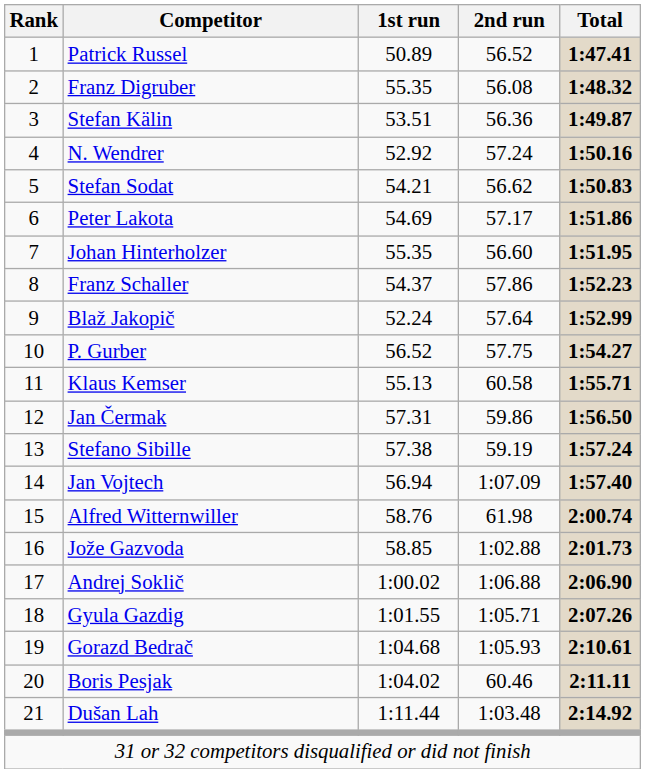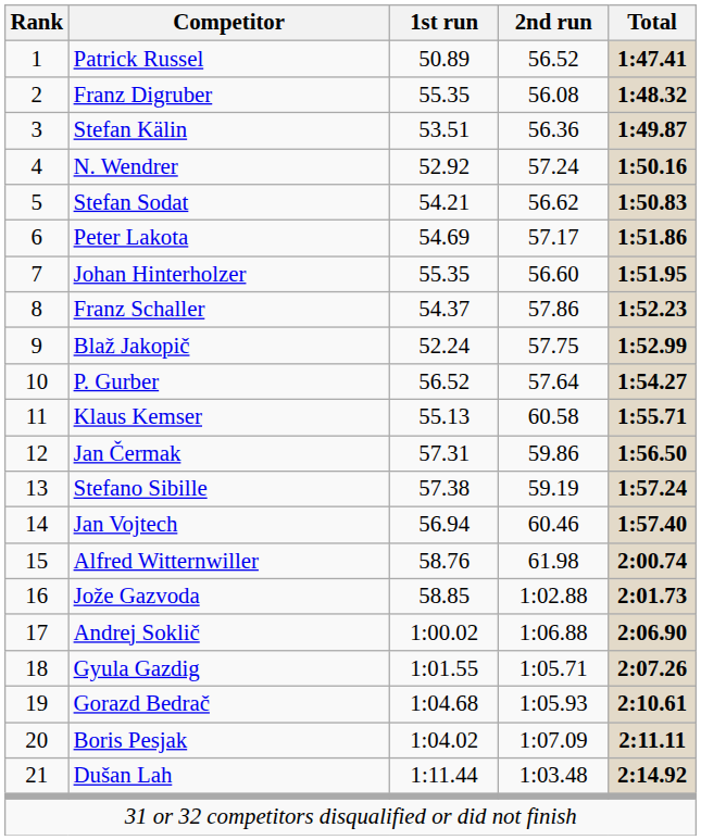 <table class="wikitable">
 <tr>
 <th width=15>Rank</th>
 <th width=220>Competitor</th>
 <th width=70 align=center>1st run</th>
 <th width=70>2nd run</th>
 <th width=55>Total</th>
 </tr>
 <tr>
 <td align=center>1</td>
 <td> <a href='#'>Patrick Russel</a></td>
 <td align=center>50.89</td>
 <td align=center>56.52</td>
 <td align=center bgcolor=#E3DAC9><strong>1:47.41</strong></td>
 </tr>
 <tr>
 <td align=center>2</td>
 <td> <a href='#'>Franz Digruber</a></td>
 <td align=center>55.35</td>
 <td align=center>56.08</td>
 <td align=center bgcolor=#E3DAC9><strong>1:48.32</strong></td>
 </tr>
 <tr>
 <td align=center>3</td>
 <td> <a href='#'>Stefan Kälin</a></td>
 <td align=center>53.51</td>
 <td align=center>56.36</td>
 <td align=center bgcolor=#E3DAC9><strong>1:49.87</strong></td>
 </tr>
 <tr>
 <td align=center>4</td>
 <td> <a href='#'>N. Wendrer</a></td>
 <td align=center>52.92</td>
 <td align=center>57.24</td>
 <td align=center bgcolor=#E3DAC9><strong>1:50.16</strong></td>
 </tr>
 <tr>
 <td align=center>5</td>
 <td> <a href='#'>Stefan Sodat</a></td>
 <td align=center>54.21</td>
 <td align=center>56.62</td>
 <td align=center bgcolor=#E3DAC9><strong>1:50.83</strong></td>
 </tr>
 <tr>
 <td align=center>6</td>
 <td> <a href='#'>Peter Lakota</a></td>
 <td align=center>54.69</td>
 <td align=center>57.17</td>
 <td align=center bgcolor=#E3DAC9><strong>1:51.86</strong></td>
 </tr>
 <tr>
 <td align=center>7</td>
 <td> <a href='#'>Johan Hinterholzer</a></td>
 <td align=center>55.35</td>
 <td align=center>56.60</td>
 <td align=center bgcolor=#E3DAC9><strong>1:51.95</strong></td>
 </tr>
 <tr>
 <td align=center>8</td>
 <td> <a href='#'>Franz Schaller</a></td>
 <td align=center>54.37</td>
 <td align=center>57.86</td>
 <td align=center bgcolor=#E3DAC9><strong>1:52.23</strong></td>
 </tr>
 <tr>
 <td align=center>9</td>
 <td> <a href='#'>Blaž Jakopič</a></td>
 <td align=center>52.24</td>
-<td align=center>57.64</td>
+<td align=center>57.75</td>
 <td align=center bgcolor=#E3DAC9><strong>1:52.99</strong></td>
 </tr>
 <tr>
 <td align=center>10</td>
 <td> <a href='#'>P. Gurber</a></td>
 <td align=center>56.52</td>
-<td align=center>57.75</td>
+<td align=center>57.64</td>
 <td align=center bgcolor=#E3DAC9><strong>1:54.27</strong></td>
 </tr>
 <tr>
 <td align=center>11</td>
 <td> <a href='#'>Klaus Kemser</a></td>
 <td align=center>55.13</td>
 <td align=center>60.58</td>
 <td align=center bgcolor=#E3DAC9><strong>1:55.71</strong></td>
 </tr>
 <tr>
 <td align=center>12</td>
 <td> <a href='#'>Jan Čermak</a></td>
 <td align=center>57.31</td>
 <td align=center>59.86</td>
 <td align=center bgcolor=#E3DAC9><strong>1:56.50</strong></td>
 </tr>
 <tr>
 <td align=center>13</td>
 <td> <a href='#'>Stefano Sibille</a></td>
 <td align=center>57.38</td>
 <td align=center>59.19</td>
 <td align=center bgcolor=#E3DAC9><strong>1:57.24</strong></td>
 </tr>
 <tr>
 <td align=center>14</td>
 <td> <a href='#'>Jan Vojtech</a></td>
 <td align=center>56.94</td>
-<td align=center>1:07.09</td>
+<td align=center>60.46</td>
 <td align=center bgcolor=#E3DAC9><strong>1:57.40</strong></td>
 </tr>
 <tr>
 <td align=center>15</td>
 <td> <a href='#'>Alfred Witternwiller</a></td>
 <td align=center>58.76</td>
 <td align=center>61.98</td>
 <td align=center bgcolor=#E3DAC9><strong>2:00.74</strong></td>
 </tr>
 <tr>
 <td align=center>16</td>
 <td> <a href='#'>Jože Gazvoda</a></td>
 <td align=center>58.85</td>
 <td align=center>1:02.88</td>
 <td align=center bgcolor=#E3DAC9><strong>2:01.73</strong></td>
 </tr>
 <tr>
 <td align=center>17</td>
 <td> <a href='#'>Andrej Soklič</a></td>
 <td align=center>1:00.02</td>
 <td align=center>1:06.88</td>
 <td align=center bgcolor=#E3DAC9><strong>2:06.90</strong></td>
 </tr>
 <tr>
 <td align=center>18</td>
 <td> <a href='#'>Gyula Gazdig</a></td>
 <td align=center>1:01.55</td>
 <td align=center>1:05.71</td>
 <td align=center bgcolor=#E3DAC9><strong>2:07.26</strong></td>
 </tr>
 <tr>
 <td align=center>19</td>
 <td> <a href='#'>Gorazd Bedrač</a></td>
 <td align=center>1:04.68</td>
 <td align=center>1:05.93</td>
 <td align=center bgcolor=#E3DAC9><strong>2:10.61</strong></td>
 </tr>
 <tr>
 <td align=center>20</td>
 <td> <a href='#'>Boris Pesjak</a></td>
 <td align=center>1:04.02</td>
-<td align=center>60.46</td>
+<td align=center>1:07.09</td>
 <td align=center bgcolor=#E3DAC9><strong>2:11.11</strong></td>
 </tr>
 <tr>
 <td align=center>21</td>
 <td> <a href='#'>Dušan Lah</a></td>
 <td align=center>1:11.44</td>
 <td align=center>1:03.48</td>
 <td align=center bgcolor=#E3DAC9><strong>2:14.92</strong></td>
 </tr>
 <tr>
 <td align=center colspan=5 style="border-top-width:5px"><em>31 or 32 competitors disqualified or did not finish</em></td>
 </tr>
 </table>
